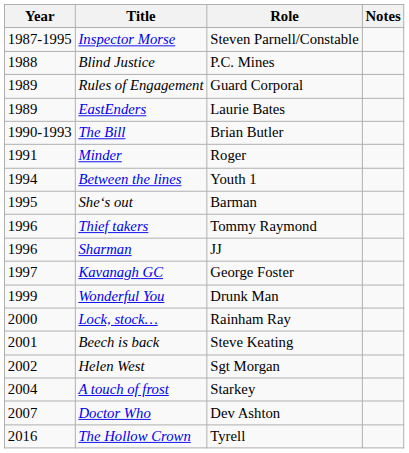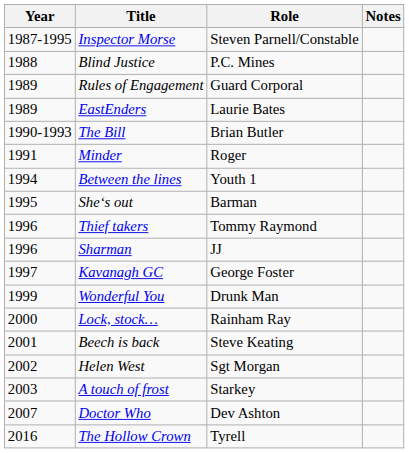 <table class="wikitable" border="1">
 <tr>
 <th>Year</th>
 <th>Title</th>
 <th>Role</th>
 <th>Notes</th>
 </tr>
 <tr>
 <td>1987-1995</td>
 <td><em><a href='#'>Inspector Morse</a></em></td>
 <td>Steven Parnell/Constable</td>
 <td></td>
 </tr>
 <tr>
 <td>1988</td>
 <td><em>Blind Justice</em></td>
 <td>P.C. Mines</td>
 <td></td>
 </tr>
 <tr>
 <td>1989</td>
 <td><em>Rules of Engagement</em></td>
 <td>Guard Corporal</td>
 <td></td>
 </tr>
 <tr>
 <td>1989</td>
 <td><em><a href='#'>EastEnders</a></em></td>
 <td>Laurie Bates</td>
 <td></td>
 </tr>
 <tr>
 <td>1990-1993</td>
 <td><em><a href='#'>The Bill</a></em></td>
 <td>Brian Butler</td>
 <td></td>
 </tr>
 <tr>
 <td>1991</td>
 <td><em><a href='#'>Minder</a></em></td>
 <td>Roger</td>
 <td></td>
 </tr>
 <tr>
 <td>1994</td>
 <td><em><a href='#'>Between the lines</a></em></td>
 <td>Youth 1</td>
 <td></td>
 </tr>
 <tr>
 <td>1995</td>
 <td><em>She‘s out</em></td>
 <td>Barman</td>
 <td></td>
 </tr>
 <tr>
 <td>1996</td>
 <td><em><a href='#'>Thief takers</a></em></td>
 <td>Tommy Raymond</td>
 <td></td>
 </tr>
 <tr>
 <td>1996</td>
 <td><em><a href='#'>Sharman</a></em></td>
 <td>JJ</td>
 <td></td>
 </tr>
 <tr>
 <td>1997</td>
 <td><em><a href='#'>Kavanagh GC</a></em></td>
 <td>George Foster</td>
 <td></td>
 </tr>
 <tr>
 <td>1999</td>
 <td><a href='#'><em>Wonderful You</em></a></td>
 <td>Drunk Man</td>
 <td></td>
 </tr>
 <tr>
 <td>2000</td>
 <td><em><a href='#'>Lock, stock…</a></em></td>
 <td>Rainham Ray</td>
 <td></td>
 </tr>
 <tr>
 <td>2001</td>
 <td><em>Beech is back</em></td>
 <td>Steve Keating</td>
 <td></td>
 </tr>
 <tr>
 <td>2002</td>
 <td><em>Helen West</em></td>
 <td>Sgt Morgan</td>
 <td></td>
 </tr>
 <tr>
-<td>2004</td>
+<td>2003</td>
 <td><em><a href='#'>A touch of frost</a></em></td>
 <td>Starkey</td>
 <td></td>
 </tr>
 <tr>
 <td>2007</td>
 <td><em><a href='#'>Doctor Who</a></em></td>
 <td>Dev Ashton</td>
 <td></td>
 </tr>
 <tr>
 <td>2016</td>
 <td><a href='#'><em>The Hollow Crown</em></a></td>
 <td>Tyrell</td>
 <td></td>
 </tr>
 </table>
